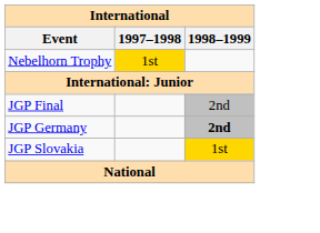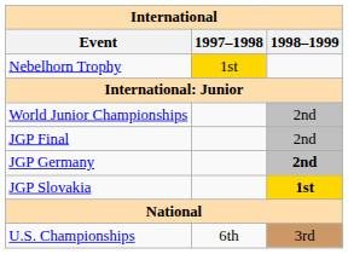 <table class="wikitable" style="text-align:center">
 <tr>
 <th style="background-color: #ffdead; " colspan=3 align=center><strong>International</strong></th>
 </tr>
 <tr>
 <th>Event</th>
 <th>1997–1998</th>
 <th>1998–1999</th>
 </tr>
 <tr>
 <td align=left><a href='#'>Nebelhorn Trophy</a></td>
 <td bgcolor=gold>1st</td>
 <td></td>
 </tr>
 <tr>
 <th style="background-color: #ffdead; " colspan=3 align=center><strong>International: Junior</strong></th>
 </tr>
 <tr>
+<td align=left><a href='#'>World Junior Championships</a></td>
+<td></td>
+<td bgcolor=silver>2nd</td>
+</tr>
+<tr>
 <td align=left><a href='#'>JGP Final</a></td>
 <td></td>
 <td bgcolor=silver>2nd</td>
 </tr>
 <tr>
 <td align=left><a href='#'>JGP Germany</a></td>
 <td></td>
 <td bgcolor=silver><strong>2nd</strong></td>
 </tr>
 <tr>
 <td align=left><a href='#'>JGP Slovakia</a></td>
 <td></td>
-<td bgcolor=gold>1st</td>
+<td bgcolor=gold><strong>1st</strong></td>
 </tr>
 <tr>
 <th style="background-color: #ffdead; " colspan=3 align=center><strong>National</strong></th>
 </tr>
+<tr>
+<td align=left><a href='#'>U.S. Championships</a></td>
+<td>6th</td>
+<td bgcolor=cc9966>3rd</td>
+</tr>
 </table>
